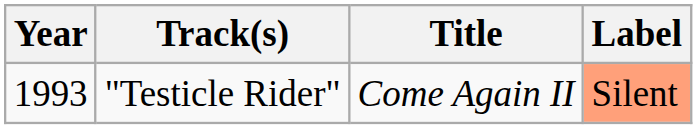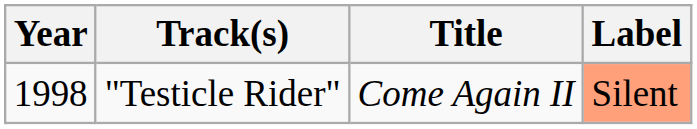 <table class="wikitable">
 <tr>
 <th>Year</th>
 <th>Track(s)</th>
 <th>Title</th>
 <th>Label</th>
 </tr>
 <tr>
-<td>1993</td>
+<td>1998</td>
 <td>"Testicle Rider"</td>
 <td><em>Come Again II</em></td>
 <td style="background: lightsalmon;">Silent</td>
 </tr>
 </table>
